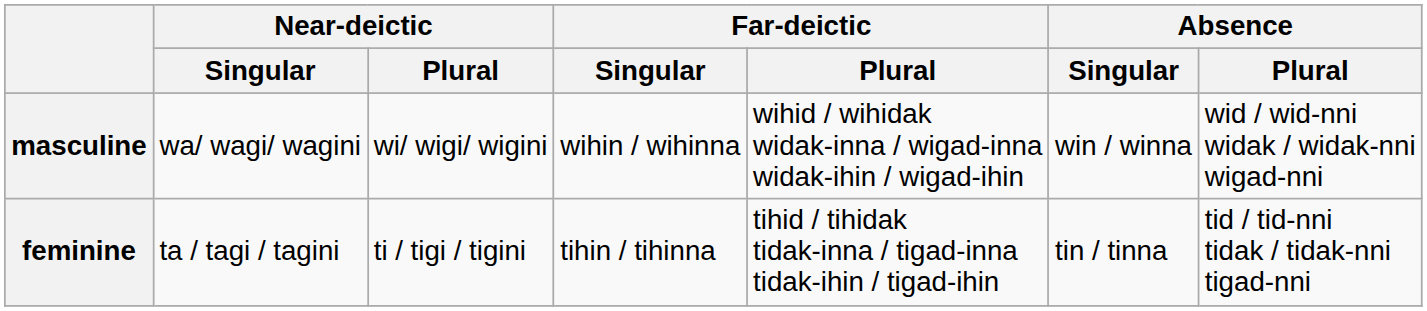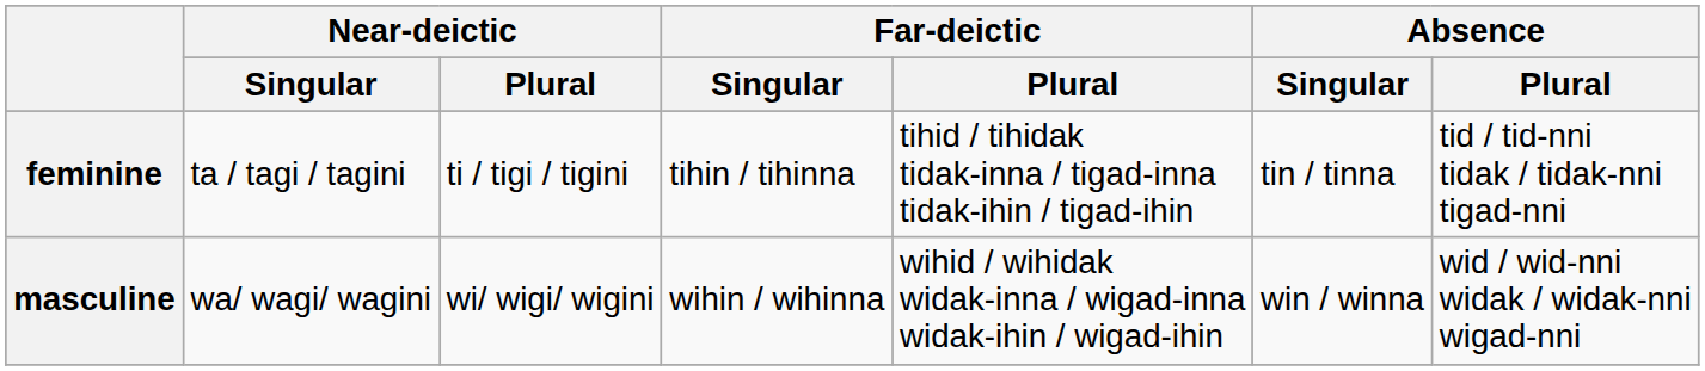 <table class="wikitable">
 <tr>
 <th rowspan=2></th>
 <th colspan=2>Near-deictic</th>
 <th colspan=2>Far-deictic</th>
 <th colspan=2>Absence</th>
 </tr>
 <tr>
 <th>Singular</th>
 <th>Plural</th>
 <th>Singular</th>
 <th>Plural</th>
 <th>Singular</th>
 <th>Plural</th>
 </tr>
 <tr>
+<th>feminine</th>
+<td>ta / tagi / tagini</td>
+<td>ti / tigi / tigini</td>
+<td>tihin / tihinna</td>
+<td>tihid / tihidak <br> tidak-inna / tigad-inna <br> tidak-ihin / tigad-ihin</td>
+<td>tin / tinna</td>
+<td>tid / tid-nni <br> tidak / tidak-nni <br> tigad-nni</td>
+</tr>
+<tr>
 <th>masculine</th>
 <td>wa/ wagi/ wagini</td>
 <td>wi/ wigi/ wigini</td>
 <td>wihin / wihinna</td>
 <td>wihid / wihidak <br> widak-inna / wigad-inna <br> widak-ihin / wigad-ihin</td>
 <td>win / winna</td>
 <td>wid / wid-nni <br> widak / widak-nni <br> wigad-nni</td>
 </tr>
-<tr>
-<th>feminine</th>
-<td>ta / tagi / tagini</td>
-<td>ti / tigi / tigini</td>
-<td>tihin / tihinna</td>
-<td>tihid / tihidak <br> tidak-inna / tigad-inna <br> tidak-ihin / tigad-ihin</td>
-<td>tin / tinna</td>
-<td>tid / tid-nni <br> tidak / tidak-nni <br> tigad-nni</td>
-</tr>
 </table>
